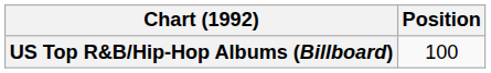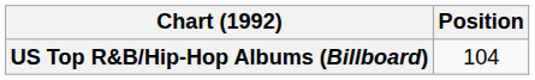 <table class="wikitable plainrowheaders" style="text-align:center">
 <tr>
 <th scope="col">Chart (1992)</th>
 <th scope="col">Position</th>
 </tr>
 <tr>
 <th scope="row">US Top R&B/Hip-Hop Albums (<em>Billboard</em>)</th>
-<td>100</td>
+<td>104</td>
 </tr>
 </table>
